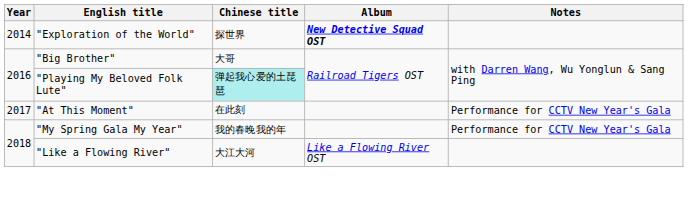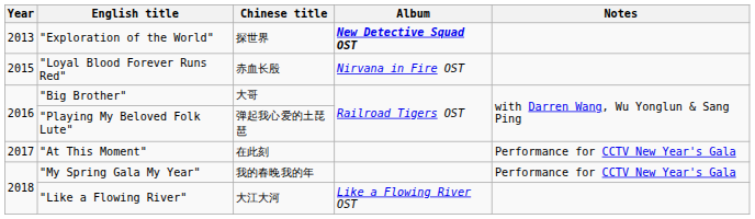 <table class="wikitable">
 <tr>
 <th>Year</th>
 <th>English title</th>
 <th>Chinese title</th>
 <th>Album</th>
 <th>Notes</th>
 </tr>
 <tr>
-<td>2014</td>
+<td>2013</td>
 <td>"Exploration of the World"</td>
 <td>探世界</td>
 <td><strong><em><a href='#'>New Detective Squad</a> OST</em></strong></td>
+<td></td>
+</tr>
+<tr>
+<td>2015</td>
+<td>"Loyal Blood Forever Runs Red"</td>
+<td>赤血长殷</td>
+<td><em><a href='#'>Nirvana in Fire</a> OST</em></td>
 <td></td>
 </tr>
 <tr>
 <td rowspan=2>2016</td>
 <td>"Big Brother"</td>
 <td>大哥</td>
 <td rowspan=2><em><a href='#'>Railroad Tigers</a> OST</em></td>
 <td rowspan=2>with <a href='#'>Darren Wang</a>, Wu Yonglun & Sang Ping</td>
 </tr>
 <tr>
 <td>"Playing My Beloved Folk Lute"</td>
-<td style="background: paleturquoise;">弹起我心爱的土琵琶</td>
+<td>弹起我心爱的土琵琶</td>
 </tr>
 <tr>
 <td>2017</td>
 <td>"At This Moment"</td>
 <td>在此刻</td>
 <td></td>
 <td>Performance for <a href='#'>CCTV New Year's Gala</a></td>
 </tr>
 <tr>
 <td rowspan=2>2018</td>
 <td>"My Spring Gala My Year"</td>
 <td>我的春晚我的年</td>
 <td></td>
 <td>Performance for <a href='#'>CCTV New Year's Gala</a></td>
 </tr>
 <tr>
 <td>"Like a Flowing River"</td>
 <td>大江大河</td>
 <td><em><a href='#'>Like a Flowing River</a> OST</em></td>
 <td></td>
 </tr>
 </table>
